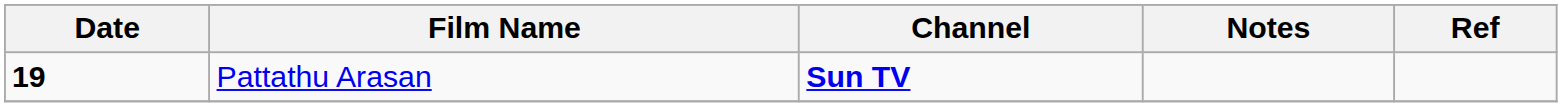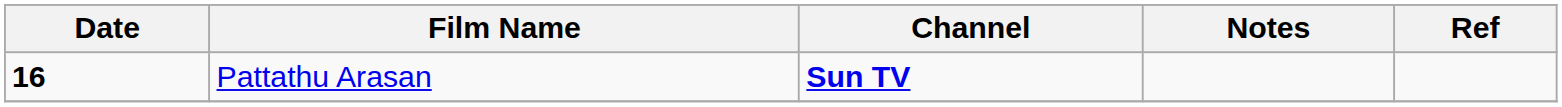 <table class="wikitable" width="65%">
 <tr>
 <th>Date</th>
 <th>Film Name</th>
 <th>Channel</th>
 <th>Notes</th>
 <th>Ref</th>
 </tr>
 <tr>
-<td rowspan="1"><strong>19</strong></td>
+<td rowspan="1"><strong>16</strong></td>
 <td><a href='#'>Pattathu Arasan</a></td>
 <td><strong><a href='#'>Sun TV</a></strong></td>
 <td></td>
 <td></td>
 </tr>
 <tr>
 </tr>
 </table>
